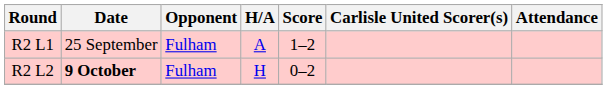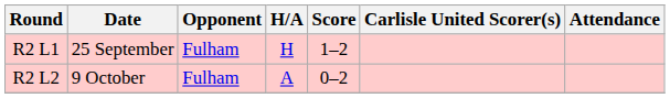 <table class="wikitable" style="text-align:center">
 <tr>
 <th>Round</th>
 <th>Date</th>
 <th>Opponent</th>
 <th>H/A</th>
 <th>Score</th>
 <th>Carlisle United Scorer(s)</th>
 <th>Attendance</th>
 </tr>
 <tr bgcolor=#FFCCCC>
 <td>R2 L1</td>
 <td align=left>25 September</td>
 <td align=left><a href='#'>Fulham</a></td>
-<td><a href='#'>A</a></td>
+<td><a href='#'>H</a></td>
 <td>1–2</td>
 <td align=left></td>
 <td></td>
 </tr>
 <tr bgcolor=#FFCCCC>
 <td>R2 L2</td>
-<td align=left><strong>9 October</strong></td>
+<td align=left>9 October</td>
 <td align=left><a href='#'>Fulham</a></td>
-<td><a href='#'>H</a></td>
+<td><a href='#'>A</a></td>
 <td>0–2</td>
 <td align=left></td>
 <td></td>
 </tr>
 <tr>
 </tr>
 </table>
